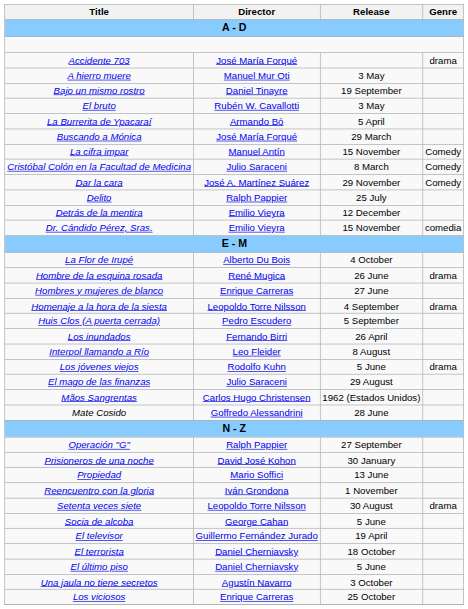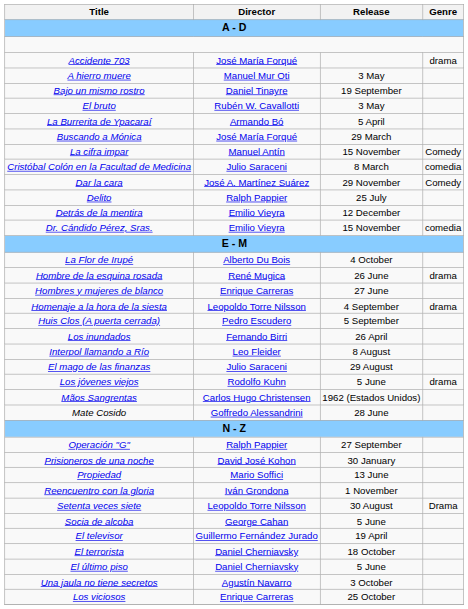 <table class="wikitable" style="margin:1em 0 1em 1em; text-align: center; font-size: 90%;">
 <tr>
 <th scope="col">Title</th>
 <th scope="col">Director</th>
 <th scope="col">Release</th>
 <th scope="col">Genre</th>
 </tr>
 <tr>
 <th colspan="4" style="background-color:#88ccff; font-size:110%;"><strong>A   -   D</strong></th>
 </tr>
 <tr style="height:24px">
 </tr>
 <tr>
 <td><em><a href='#'>Accidente 703</a></em></td>
 <td><a href='#'>José María Forqué</a></td>
 <td></td>
 <td>drama</td>
 </tr>
 <tr>
 <td><em><a href='#'>A hierro muere</a></em></td>
 <td><a href='#'>Manuel Mur Oti</a></td>
 <td>3 May</td>
 <td></td>
 </tr>
 <tr>
 <td><em><a href='#'>Bajo un mismo rostro</a></em></td>
 <td><a href='#'>Daniel Tinayre</a></td>
 <td>19 September</td>
 <td></td>
 </tr>
 <tr>
 <td><em><a href='#'>El bruto</a></em></td>
 <td><a href='#'>Rubén W. Cavallotti</a></td>
 <td>3 May</td>
 <td></td>
 </tr>
 <tr>
 <td><em><a href='#'>La Burrerita de Ypacaraí</a></em></td>
 <td><a href='#'>Armando Bó</a></td>
 <td>5 April</td>
 <td></td>
 </tr>
 <tr>
 <td><em><a href='#'>Buscando a Mónica</a></em></td>
 <td><a href='#'>José María Forqué</a></td>
 <td>29 March</td>
 <td></td>
 </tr>
 <tr>
 <td><em><a href='#'>La cifra impar</a></em></td>
 <td><a href='#'>Manuel Antín</a></td>
 <td>15 November</td>
 <td>Comedy</td>
 </tr>
 <tr>
 <td><em><a href='#'>Cristóbal Colón en la Facultad de Medicina</a></em></td>
 <td><a href='#'>Julio Saraceni</a></td>
 <td>8 March</td>
-<td>Comedy</td>
+<td>comedia</td>
 </tr>
 <tr>
 <td><em><a href='#'>Dar la cara</a></em></td>
 <td><a href='#'>José A. Martínez Suárez</a></td>
 <td>29 November</td>
 <td>Comedy</td>
 </tr>
 <tr>
 <td><em><a href='#'>Delito</a></em></td>
 <td><a href='#'>Ralph Pappier</a></td>
 <td>25 July</td>
 <td></td>
 </tr>
 <tr>
 <td><em><a href='#'>Detrás de la mentira</a></em></td>
 <td><a href='#'>Emilio Vieyra</a></td>
 <td>12 December</td>
 <td></td>
 </tr>
 <tr>
 <td><em><a href='#'>Dr. Cándido Pérez, Sras.</a></em></td>
 <td><a href='#'>Emilio Vieyra</a></td>
 <td>15 November</td>
 <td>comedia</td>
 </tr>
 <tr>
 <th colspan="4" style="background-color:#88ccff; font-size:110%;"><strong>E   -   M</strong></th>
 </tr>
 <tr>
 <td><em><a href='#'>La Flor de Irupé</a></em></td>
 <td><a href='#'>Alberto Du Bois</a></td>
 <td>4 October</td>
 <td></td>
 </tr>
 <tr>
 <td><em><a href='#'>Hombre de la esquina rosada</a></em></td>
 <td><a href='#'>René Mugica</a></td>
 <td>26 June</td>
 <td>drama</td>
 </tr>
 <tr>
 <td><em><a href='#'>Hombres y mujeres de blanco</a></em></td>
 <td><a href='#'>Enrique Carreras</a></td>
 <td>27 June</td>
 <td></td>
 </tr>
 <tr>
 <td><em><a href='#'>Homenaje a la hora de la siesta</a></em></td>
 <td><a href='#'>Leopoldo Torre Nilsson</a></td>
 <td>4 September</td>
 <td>drama</td>
 </tr>
 <tr>
 <td><em><a href='#'>Huis Clos (A puerta cerrada)</a></em></td>
 <td><a href='#'>Pedro Escudero</a></td>
 <td>5 September</td>
 <td></td>
 </tr>
 <tr>
 <td><em><a href='#'>Los inundados</a></em></td>
 <td><a href='#'>Fernando Birri</a></td>
 <td>26 April</td>
 <td></td>
 </tr>
 <tr>
 <td><em><a href='#'>Interpol llamando a Río</a></em></td>
 <td><a href='#'>Leo Fleider</a></td>
 <td>8 August</td>
 <td></td>
 </tr>
 <tr>
+<td><em><a href='#'>El mago de las finanzas</a></em></td>
+<td><a href='#'>Julio Saraceni</a></td>
+<td>29 August</td>
+<td></td>
+</tr>
+<tr>
 <td><em><a href='#'>Los jóvenes viejos</a></em></td>
 <td><a href='#'>Rodolfo Kuhn</a></td>
 <td>5 June</td>
 <td>drama</td>
-</tr>
-<tr>
-<td><em><a href='#'>El mago de las finanzas</a></em></td>
-<td><a href='#'>Julio Saraceni</a></td>
-<td>29 August</td>
-<td></td>
 </tr>
 <tr>
 <td><em><a href='#'>Mãos Sangrentas</a></em></td>
 <td><a href='#'>Carlos Hugo Christensen</a></td>
 <td>1962 (Estados Unidos)</td>
 <td></td>
 </tr>
 <tr>
 <td><em>Mate Cosido</em></td>
 <td><a href='#'>Goffredo Alessandrini</a></td>
 <td>28 June</td>
 <td></td>
 </tr>
 <tr>
 <th colspan="4" style="background-color:#88ccff; font-size:110%;"><strong>N   -   Z</strong></th>
 </tr>
 <tr>
 <td><em><a href='#'>Operación "G"</a></em></td>
 <td><a href='#'>Ralph Pappier</a></td>
 <td>27 September</td>
 <td></td>
 </tr>
 <tr>
 <td><em><a href='#'>Prisioneros de una noche</a></em></td>
 <td><a href='#'>David José Kohon</a></td>
 <td>30 January</td>
 <td></td>
 </tr>
 <tr>
 <td><em><a href='#'>Propiedad</a></em></td>
 <td><a href='#'>Mario Soffici</a></td>
 <td>13 June</td>
 <td></td>
 </tr>
 <tr>
 <td><em><a href='#'>Reencuentro con la gloria</a></em></td>
 <td><a href='#'>Iván Grondona</a></td>
 <td>1 November</td>
 <td></td>
 </tr>
 <tr>
 <td><em><a href='#'>Setenta veces siete</a></em></td>
 <td><a href='#'>Leopoldo Torre Nilsson</a></td>
 <td>30 August</td>
-<td>drama</td>
+<td>Drama</td>
 </tr>
 <tr>
 <td><em><a href='#'>Socia de alcoba</a></em></td>
 <td><a href='#'>George Cahan</a></td>
 <td>5 June</td>
 <td></td>
 </tr>
 <tr>
 <td><em><a href='#'>El televisor</a></em></td>
 <td><a href='#'>Guillermo Fernández Jurado</a></td>
 <td>19 April</td>
 <td></td>
 </tr>
 <tr>
 <td><em><a href='#'>El terrorista</a></em></td>
 <td><a href='#'>Daniel Cherniavsky</a></td>
 <td>18 October</td>
 <td></td>
 </tr>
 <tr>
 <td><em><a href='#'>El último piso</a></em></td>
 <td><a href='#'>Daniel Cherniavsky</a></td>
 <td>5 June</td>
 <td></td>
 </tr>
 <tr>
 <td><em><a href='#'>Una jaula no tiene secretos</a></em></td>
 <td><a href='#'>Agustín Navarro</a></td>
 <td>3 October</td>
 <td></td>
 </tr>
 <tr>
 <td><em><a href='#'>Los viciosos</a></em></td>
 <td><a href='#'>Enrique Carreras</a></td>
 <td>25 October</td>
 <td></td>
 </tr>
 <tr>
 </tr>
 </table>
